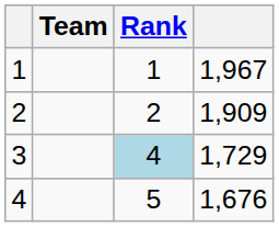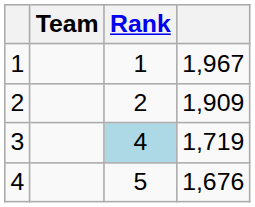 <table class="wikitable" style="text-align:center">
 <tr>
 <th></th>
 <th>Team</th>
 <th><a href='#'>Rank</a></th>
 <th></th>
 </tr>
 <tr>
 <td>1</td>
 <td style="text-align:left"></td>
 <td>1</td>
 <td>1,967</td>
 </tr>
 <tr>
 <td>2</td>
 <td style="text-align:left"></td>
 <td>2</td>
 <td>1,909</td>
 </tr>
 <tr>
 <td>3</td>
 <td style="text-align:left"></td>
 <td style="background: lightblue;">4</td>
-<td>1,729</td>
+<td>1,719</td>
 </tr>
 <tr>
 <td>4</td>
 <td style="text-align:left"></td>
 <td>5</td>
 <td>1,676</td>
 </tr>
 </table>
